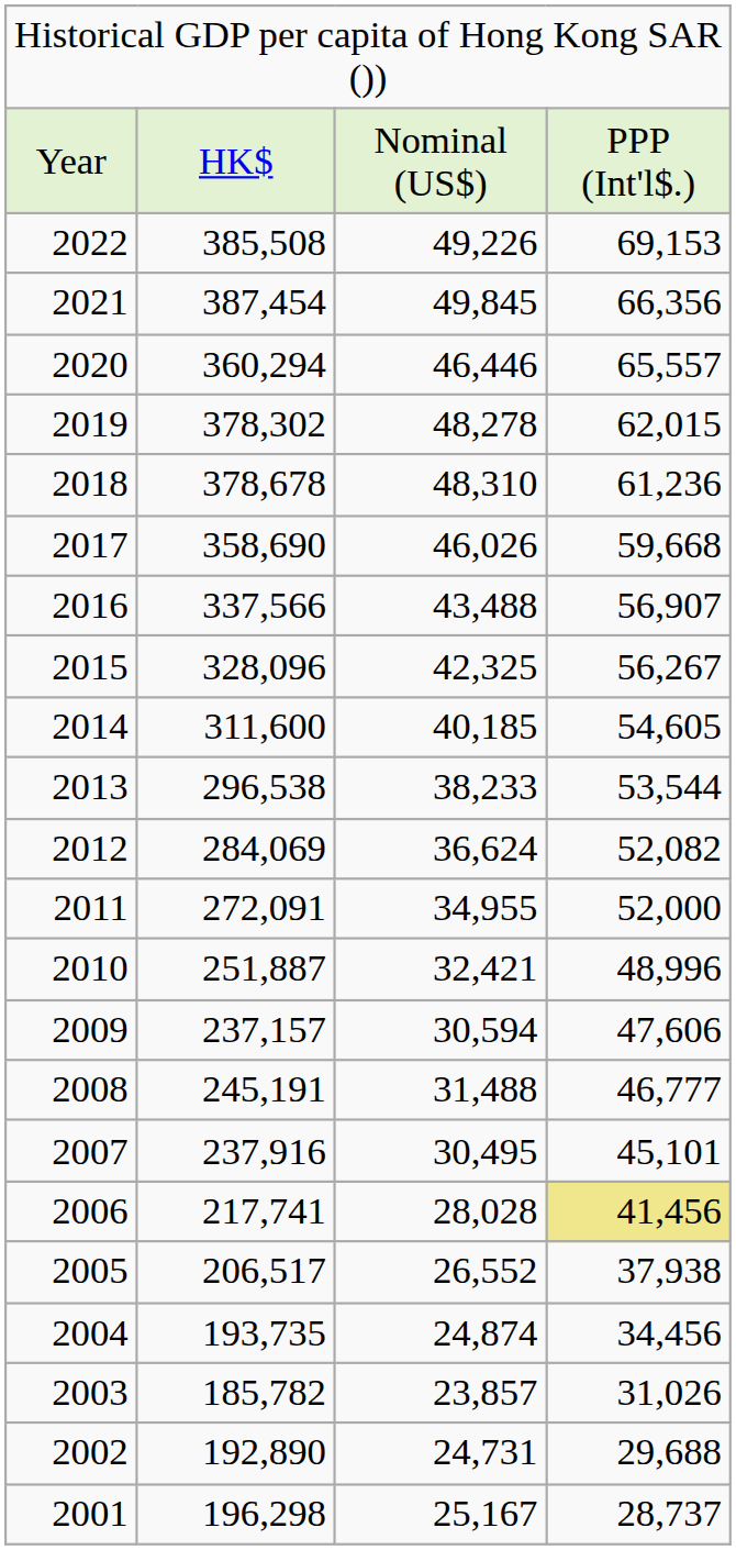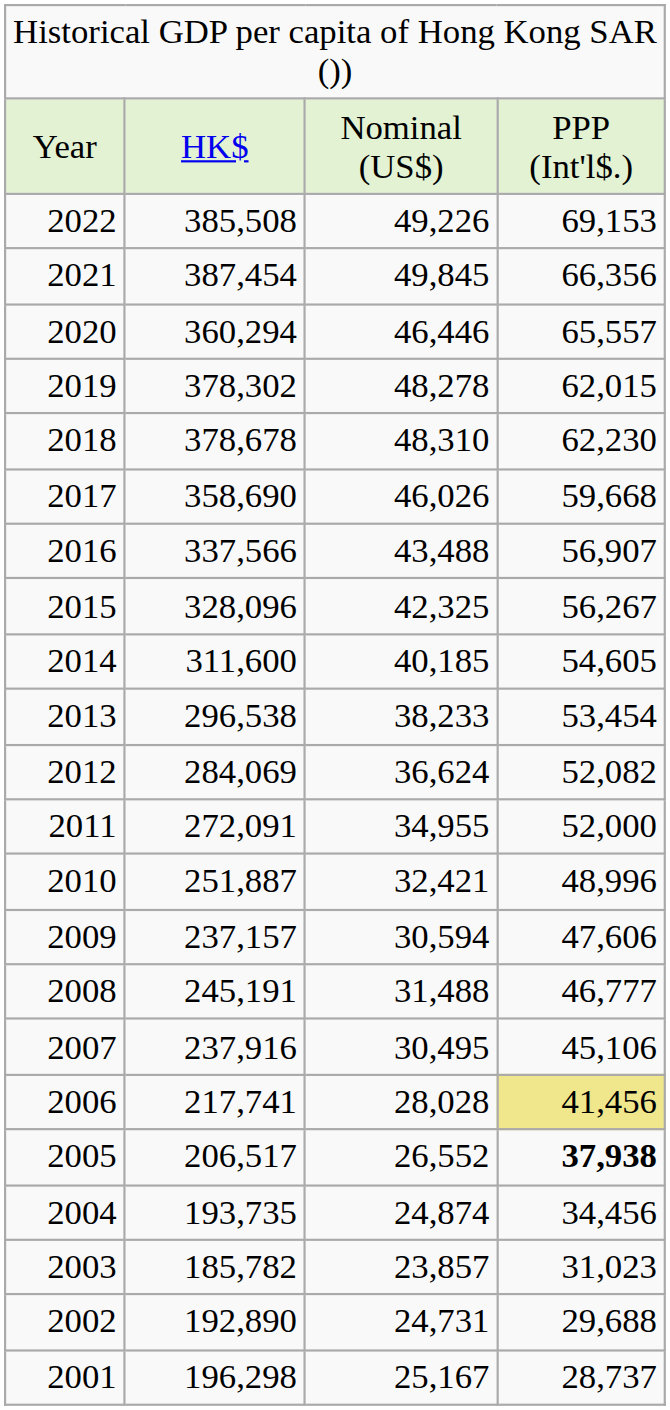 <table class=wikitable>
 <tr align=center>
 <td colspan=4>Historical GDP per capita of Hong Kong SAR <br>())</td>
 </tr>
 <tr align=center bgcolor=#E2F2D2>
 <td>Year</td>
 <td><a href='#'>HK$</a></td>
 <td>Nominal<br>(US$)</td>
 <td>PPP<br>(Int'l$.)</td>
 </tr>
 <tr align=right>
 <td>2022</td>
 <td>385,508</td>
 <td>49,226</td>
 <td>69,153</td>
 </tr>
 <tr align=right>
 <td>2021</td>
 <td>387,454</td>
 <td>49,845</td>
 <td>66,356</td>
 </tr>
 <tr align=right>
 <td>2020</td>
 <td>360,294</td>
 <td>46,446</td>
 <td>65,557</td>
 </tr>
 <tr align=right>
 <td>2019</td>
 <td>378,302</td>
 <td>48,278</td>
 <td>62,015</td>
 </tr>
 <tr align=right>
 <td>2018</td>
 <td>378,678</td>
 <td>48,310</td>
-<td>61,236</td>
+<td>62,230</td>
 </tr>
 <tr align=right>
 <td>2017</td>
 <td>358,690</td>
 <td>46,026</td>
 <td>59,668</td>
 </tr>
 <tr align=right>
 <td>2016</td>
 <td>337,566</td>
 <td>43,488</td>
 <td>56,907</td>
 </tr>
 <tr align=right>
 <td>2015</td>
 <td>328,096</td>
 <td>42,325</td>
 <td>56,267</td>
 </tr>
 <tr align=right>
 <td>2014</td>
 <td>311,600</td>
 <td>40,185</td>
 <td>54,605</td>
 </tr>
 <tr align=right>
 <td>2013</td>
 <td>296,538</td>
 <td>38,233</td>
-<td>53,544</td>
+<td>53,454</td>
 </tr>
 <tr align=right>
 <td>2012</td>
 <td>284,069</td>
 <td>36,624</td>
 <td>52,082</td>
 </tr>
 <tr align=right>
 <td>2011</td>
 <td>272,091</td>
 <td>34,955</td>
 <td>52,000</td>
 </tr>
 <tr align=right>
 <td>2010</td>
 <td>251,887</td>
 <td>32,421</td>
 <td>48,996</td>
 </tr>
 <tr align=right>
 <td>2009</td>
 <td>237,157</td>
 <td>30,594</td>
 <td>47,606</td>
 </tr>
 <tr align=right>
 <td>2008</td>
 <td>245,191</td>
 <td>31,488</td>
 <td>46,777</td>
 </tr>
 <tr align=right>
 <td>2007</td>
 <td>237,916</td>
 <td>30,495</td>
-<td>45,101</td>
+<td>45,106</td>
 </tr>
 <tr align=right>
 <td>2006</td>
 <td>217,741</td>
 <td>28,028</td>
 <td style="background: khaki;">41,456</td>
 </tr>
 <tr align=right>
 <td>2005</td>
 <td>206,517</td>
 <td>26,552</td>
-<td>37,938</td>
+<td><strong>37,938</strong></td>
 </tr>
 <tr align=right>
 <td>2004</td>
 <td>193,735</td>
 <td>24,874</td>
 <td>34,456</td>
 </tr>
 <tr align=right>
 <td>2003</td>
 <td>185,782</td>
 <td>23,857</td>
-<td>31,026</td>
+<td>31,023</td>
 </tr>
 <tr align=right>
 <td>2002</td>
 <td>192,890</td>
 <td>24,731</td>
 <td>29,688</td>
 </tr>
 <tr align=right>
 <td>2001</td>
 <td>196,298</td>
 <td>25,167</td>
 <td>28,737</td>
 </tr>
 </table>
